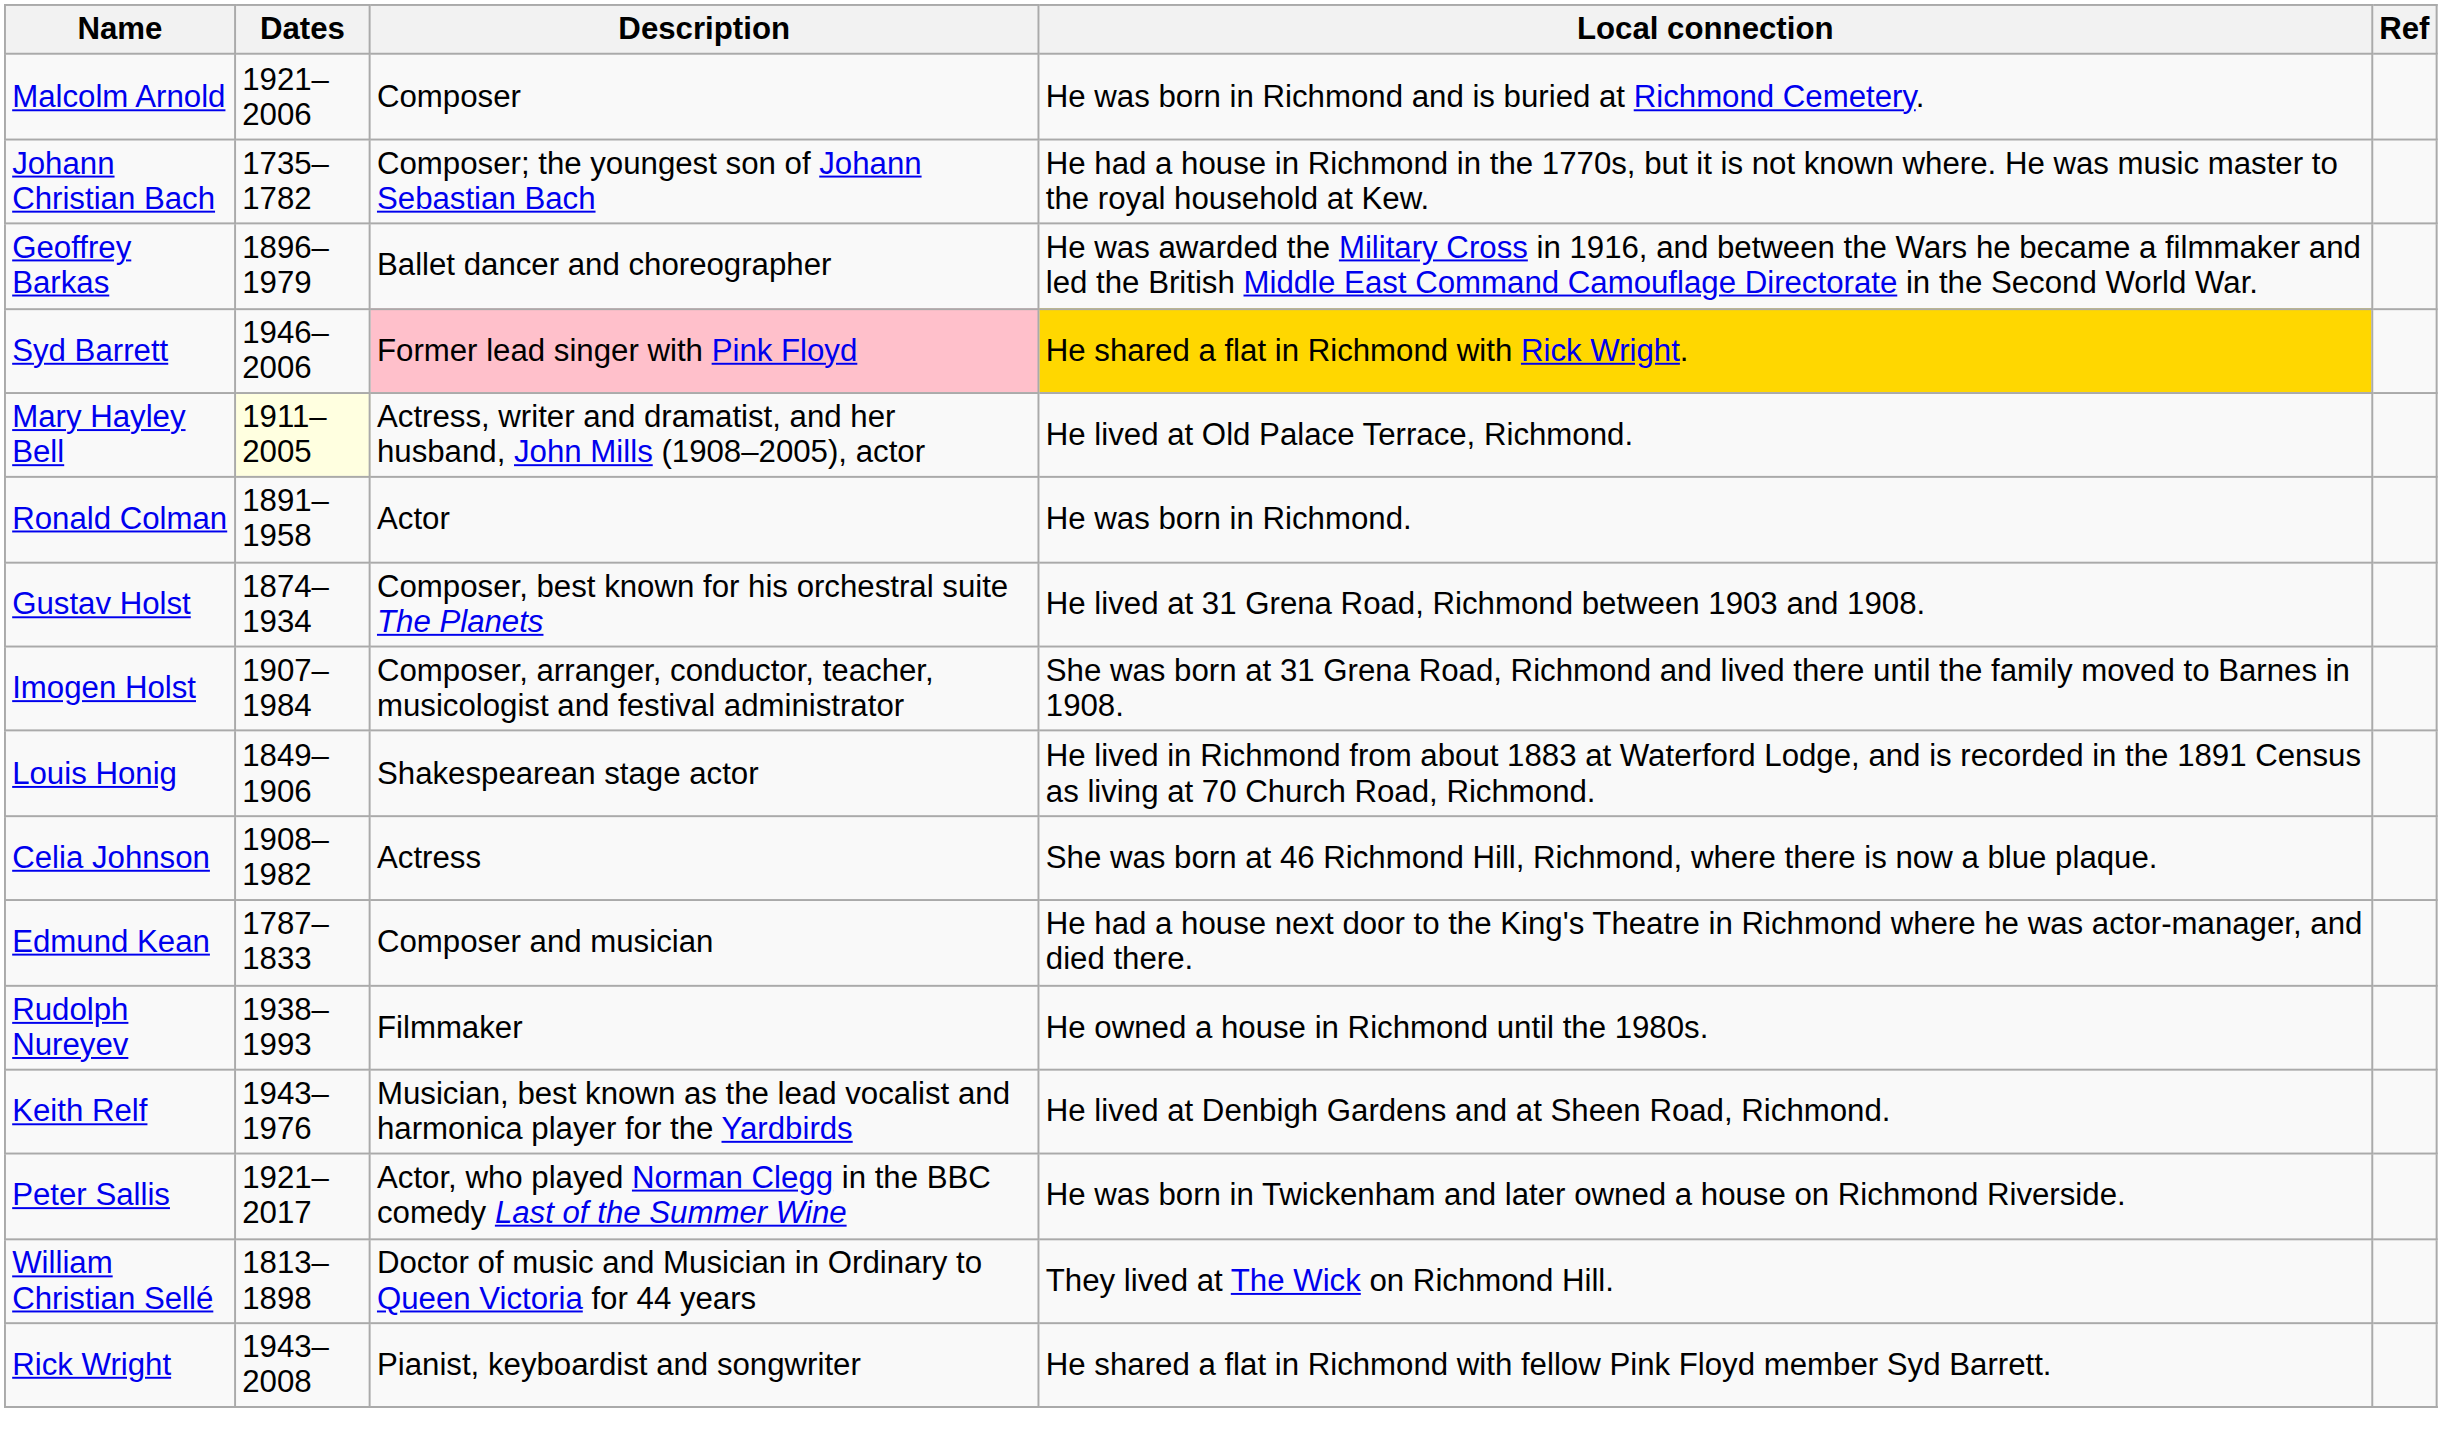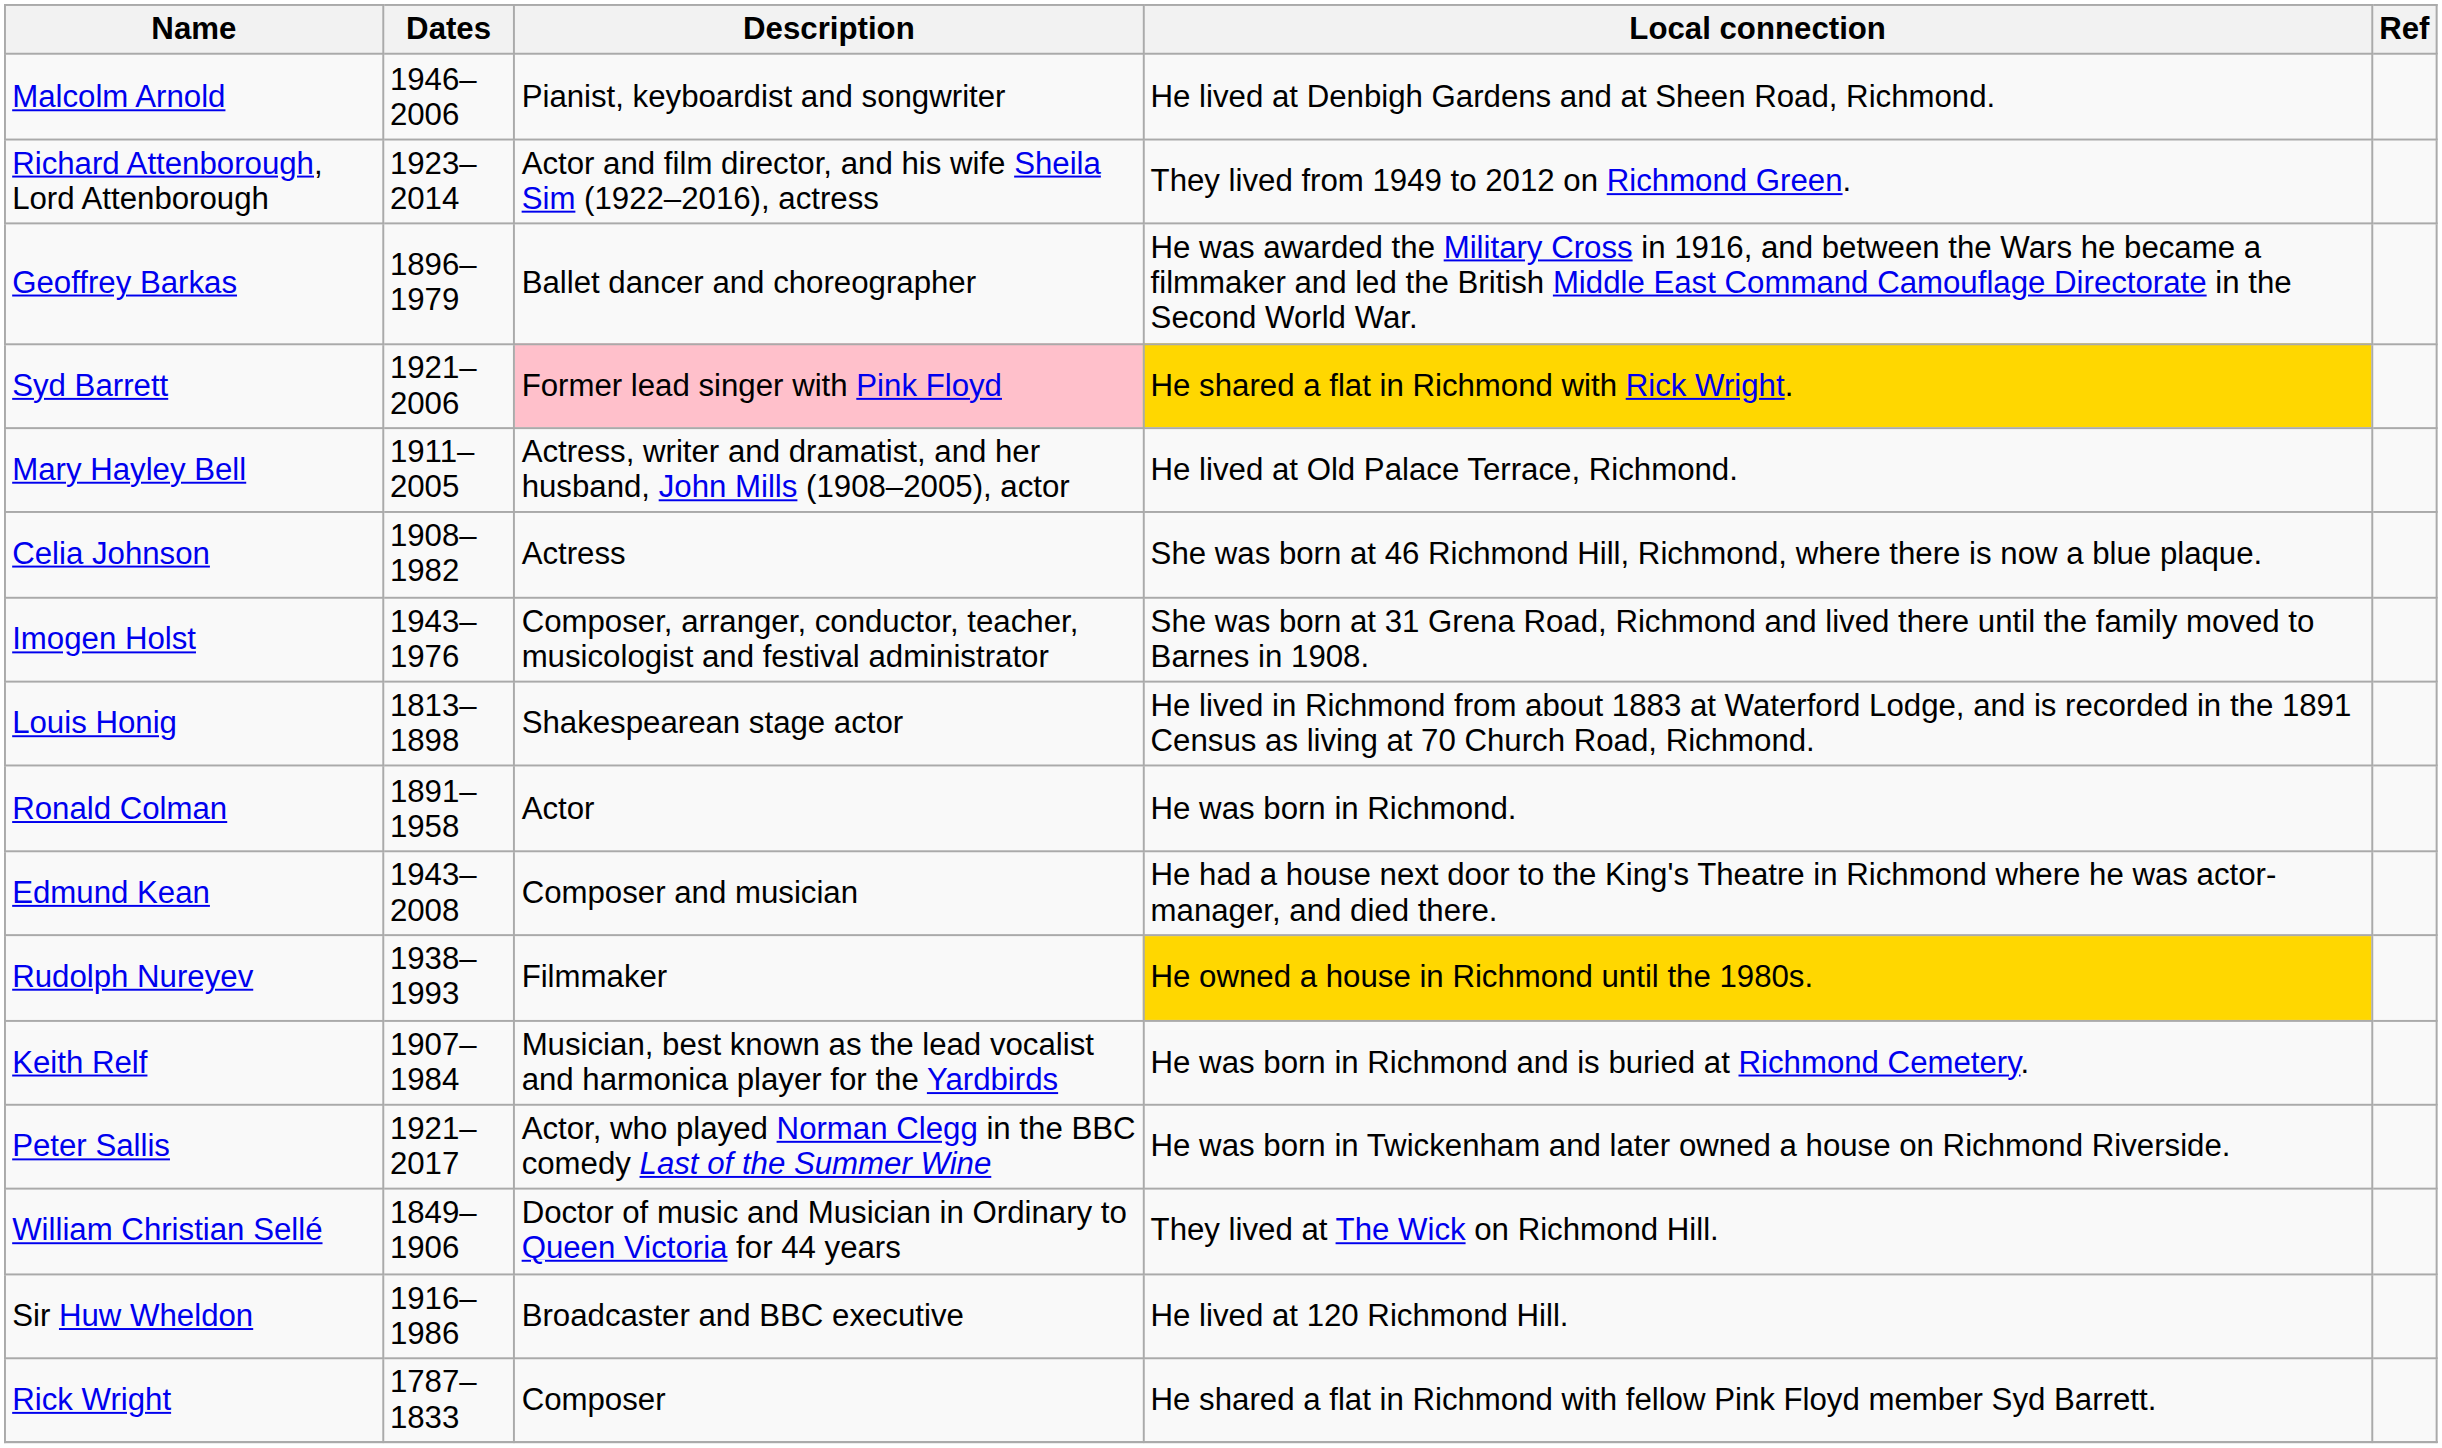 <table class="wikitable sortable">
 <tr>
 <th width=>Name</th>
 <th width=>Dates</th>
 <th width=>Description</th>
 <th width=>Local connection</th>
 <th width=>Ref</th>
 </tr>
 <tr>
 <td><a href='#'>Malcolm Arnold</a></td>
-<td>1921–2006</td>
-<td>Composer</td>
-<td>He was born in Richmond and is buried at <a href='#'>Richmond Cemetery</a>.</td>
+<td>1946–2006</td>
+<td>Pianist, keyboardist and songwriter</td>
+<td>He lived at Denbigh Gardens and at Sheen Road, Richmond.</td>
 <td></td>
 </tr>
 <tr>
-<td><a href='#'>Johann Christian Bach</a></td>
-<td>1735–1782</td>
-<td>Composer; the youngest son of <a href='#'>Johann Sebastian Bach</a></td>
-<td>He had a house in Richmond in the 1770s, but it is not known where. He was music master to the royal household at Kew.</td>
+<td><a href='#'>Richard Attenborough</a>, Lord Attenborough</td>
+<td>1923–2014</td>
+<td>Actor and film director, and his wife <a href='#'>Sheila Sim</a> (1922–2016), actress</td>
+<td>They lived from 1949 to 2012 on <a href='#'>Richmond Green</a>.</td>
 <td></td>
 </tr>
 <tr>
 <td><a href='#'>Geoffrey Barkas</a></td>
 <td>1896–1979</td>
 <td>Ballet dancer and choreographer</td>
 <td>He was awarded the <a href='#'>Military Cross</a> in 1916, and between the Wars he became a filmmaker and led the British <a href='#'>Middle East Command Camouflage Directorate</a> in the Second World War.</td>
 </tr>
 <tr>
 <td><a href='#'>Syd Barrett</a></td>
-<td>1946–2006</td>
+<td>1921–2006</td>
 <td style="background: pink;">Former lead singer with <a href='#'>Pink Floyd</a></td>
 <td style="background: gold;">He shared a flat in Richmond with <a href='#'>Rick Wright</a>.</td>
 <td></td>
 </tr>
 <tr>
 <td><a href='#'>Mary Hayley Bell</a></td>
-<td style="background: lightyellow;">1911–2005</td>
+<td>1911–2005</td>
 <td>Actress, writer and dramatist, and her husband, <a href='#'>John Mills</a> (1908–2005), actor</td>
 <td>He lived at Old Palace Terrace, Richmond.</td>
+<td></td>
+</tr>
+<tr>
+<td><a href='#'>Celia Johnson</a></td>
+<td>1908–1982</td>
+<td>Actress</td>
+<td>She was born at 46 Richmond Hill, Richmond, where there is now a blue plaque.</td>
+<td></td>
+</tr>
+<tr>
+<td><a href='#'>Imogen Holst</a></td>
+<td>1943–1976</td>
+<td>Composer, arranger, conductor, teacher, musicologist and festival administrator</td>
+<td>She was born at 31 Grena Road, Richmond and lived there until the family moved to Barnes in 1908.</td>
+<td></td>
+</tr>
+<tr>
+<td><a href='#'>Louis Honig</a></td>
+<td>1813–1898</td>
+<td>Shakespearean stage actor</td>
+<td>He lived in Richmond from about 1883 at Waterford Lodge, and is recorded in the 1891 Census as living at 70 Church Road, Richmond.</td>
 <td></td>
 </tr>
 <tr>
 <td><a href='#'>Ronald Colman</a></td>
 <td>1891–1958</td>
 <td>Actor</td>
 <td>He was born in Richmond.</td>
 <td></td>
 </tr>
 <tr>
-<td><a href='#'>Gustav Holst</a></td>
-<td>1874–1934</td>
-<td>Composer, best known for his orchestral suite <em><a href='#'>The Planets</a></em></td>
-<td>He lived at 31 Grena Road, Richmond between 1903 and 1908.</td>
-<td></td>
-</tr>
-<tr>
-<td><a href='#'>Imogen Holst</a></td>
-<td>1907–1984</td>
-<td>Composer, arranger, conductor, teacher, musicologist and festival administrator</td>
-<td>She was born at 31 Grena Road, Richmond and lived there until the family moved to Barnes in 1908.</td>
-<td></td>
-</tr>
-<tr>
-<td><a href='#'>Louis Honig</a></td>
-<td>1849–1906</td>
-<td>Shakespearean stage actor</td>
-<td>He lived in Richmond from about 1883 at Waterford Lodge, and is recorded in the 1891 Census as living at 70 Church Road, Richmond.</td>
-<td></td>
-</tr>
-<tr>
-<td><a href='#'>Celia Johnson</a></td>
-<td>1908–1982</td>
-<td>Actress</td>
-<td>She was born at 46 Richmond Hill, Richmond, where there is now a blue plaque.</td>
-<td></td>
-</tr>
-<tr>
 <td><a href='#'>Edmund Kean</a></td>
-<td>1787–1833</td>
+<td>1943–2008</td>
 <td>Composer and musician</td>
 <td>He had a house next door to the King's Theatre in Richmond where he was actor-manager, and died there.</td>
 <td></td>
 </tr>
 <tr>
 <td><a href='#'>Rudolph Nureyev</a></td>
 <td>1938–1993</td>
 <td>Filmmaker</td>
-<td>He owned a house in Richmond until the 1980s.</td>
+<td style="background: gold;">He owned a house in Richmond until the 1980s.</td>
 <td></td>
 </tr>
 <tr>
 <td><a href='#'>Keith Relf</a></td>
-<td>1943–1976</td>
+<td>1907–1984</td>
 <td>Musician, best known as the lead vocalist and harmonica player for the <a href='#'>Yardbirds</a></td>
-<td>He lived at Denbigh Gardens and at Sheen Road, Richmond.</td>
+<td>He was born in Richmond and is buried at <a href='#'>Richmond Cemetery</a>.</td>
 <td></td>
 </tr>
 <tr>
 <td><a href='#'>Peter Sallis</a></td>
 <td>1921–2017</td>
 <td>Actor, who played <a href='#'>Norman Clegg</a> in the BBC comedy <em><a href='#'>Last of the Summer Wine</a></em></td>
 <td>He was born in Twickenham and later owned a house on Richmond Riverside.</td>
 <td></td>
 </tr>
 <tr>
 <td><a href='#'>William Christian Sellé</a></td>
-<td>1813–1898</td>
+<td>1849–1906</td>
 <td>Doctor of music and Musician in Ordinary to <a href='#'>Queen Victoria</a> for 44 years</td>
 <td>They lived at <a href='#'>The Wick</a> on Richmond Hill.</td>
 <td></td>
 </tr>
 <tr>
+<td>Sir <a href='#'>Huw Wheldon</a></td>
+<td>1916–1986</td>
+<td>Broadcaster and BBC executive</td>
+<td>He lived at 120 Richmond Hill.</td>
+<td></td>
+</tr>
+<tr>
 <td><a href='#'>Rick Wright</a></td>
-<td>1943–2008</td>
-<td>Pianist, keyboardist and songwriter</td>
+<td>1787–1833</td>
+<td>Composer</td>
 <td>He shared a flat in Richmond with fellow Pink Floyd member Syd Barrett.</td>
 <td></td>
 </tr>
 <tr>
 </tr>
 </table>
